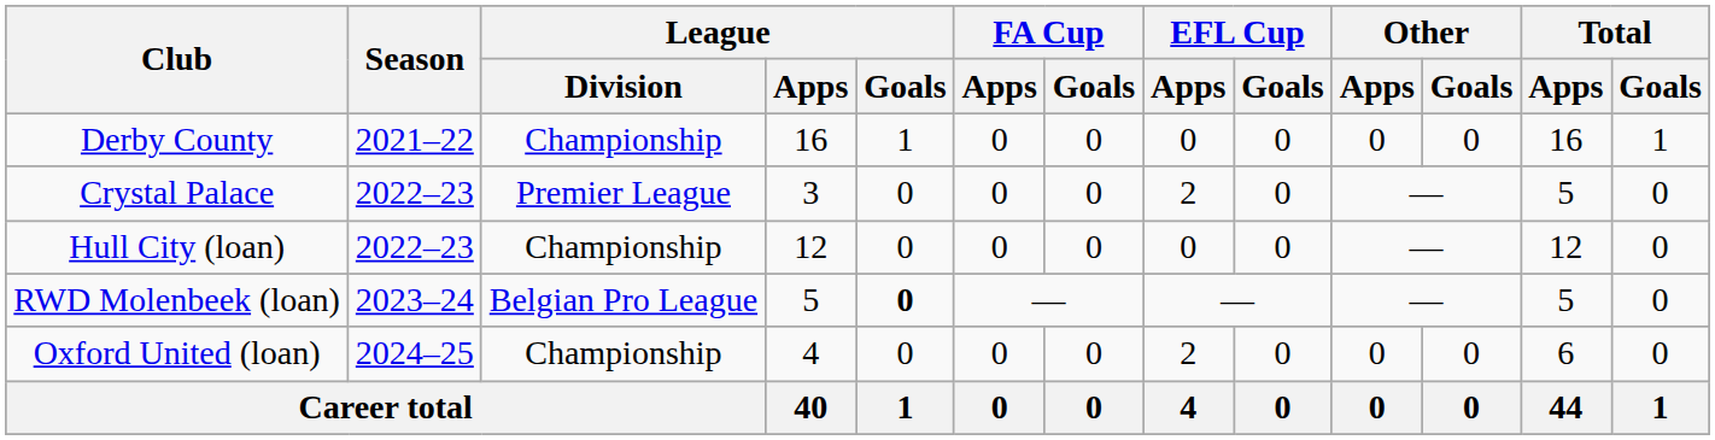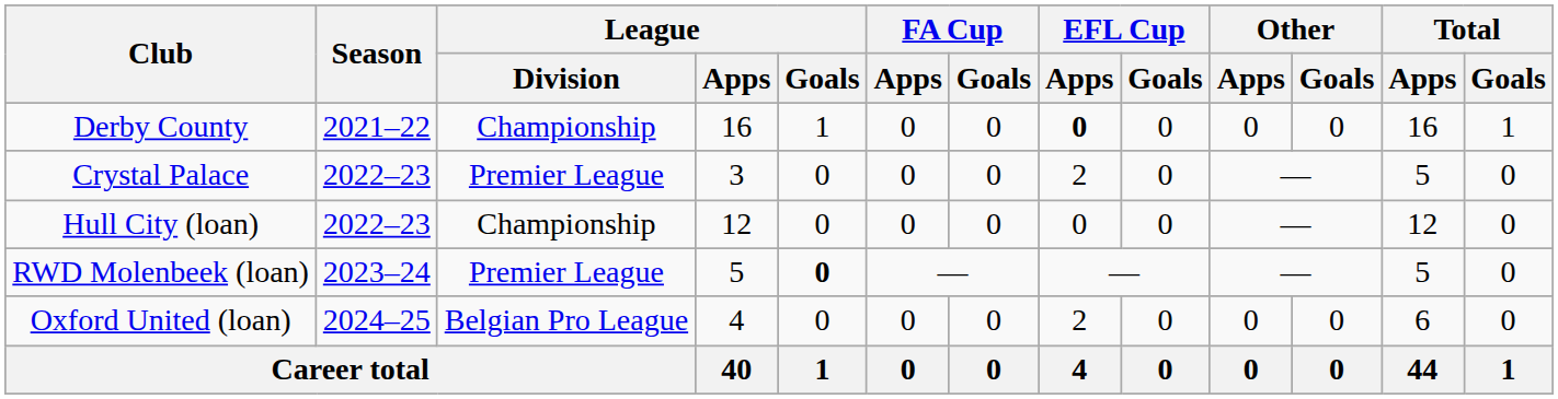 <table class=wikitable style=text-align:center>
 <tr>
 <th rowspan=2>Club</th>
 <th rowspan=2>Season</th>
 <th colspan=3>League</th>
 <th colspan=2><a href='#'>FA Cup</a></th>
 <th colspan=2><a href='#'>EFL Cup</a></th>
 <th colspan=2>Other</th>
 <th colspan=2>Total</th>
 </tr>
 <tr>
 <th>Division</th>
 <th>Apps</th>
 <th>Goals</th>
 <th>Apps</th>
 <th>Goals</th>
 <th>Apps</th>
 <th>Goals</th>
 <th>Apps</th>
 <th>Goals</th>
 <th>Apps</th>
 <th>Goals</th>
 </tr>
 <tr>
 <td><a href='#'>Derby County</a></td>
 <td><a href='#'>2021–22</a></td>
 <td><a href='#'>Championship</a></td>
 <td>16</td>
 <td>1</td>
 <td>0</td>
 <td>0</td>
-<td>0</td>
+<td><strong>0</strong></td>
 <td>0</td>
 <td>0</td>
 <td>0</td>
 <td>16</td>
 <td>1</td>
 </tr>
 <tr>
 <td><a href='#'>Crystal Palace</a></td>
 <td><a href='#'>2022–23</a></td>
 <td><a href='#'>Premier League</a></td>
 <td>3</td>
 <td>0</td>
 <td>0</td>
 <td>0</td>
 <td>2</td>
 <td>0</td>
 <td colspan="2">—</td>
 <td>5</td>
 <td>0</td>
 </tr>
 <tr>
 <td><a href='#'>Hull City</a> (loan)</td>
 <td><a href='#'>2022–23</a></td>
 <td>Championship</td>
 <td>12</td>
 <td>0</td>
 <td>0</td>
 <td>0</td>
 <td>0</td>
 <td>0</td>
 <td colspan="2">—</td>
 <td>12</td>
 <td>0</td>
 </tr>
 <tr>
 <td><a href='#'>RWD Molenbeek</a> (loan)</td>
 <td><a href='#'>2023–24</a></td>
-<td><a href='#'>Belgian Pro League</a></td>
+<td><a href='#'>Premier League</a></td>
 <td>5</td>
 <td><strong>0</strong></td>
 <td colspan="2">—</td>
 <td colspan="2">—</td>
 <td colspan="2">—</td>
 <td>5</td>
 <td>0</td>
 </tr>
 <tr>
 <td><a href='#'>Oxford United</a> (loan)</td>
 <td><a href='#'>2024–25</a></td>
-<td>Championship</td>
+<td><a href='#'>Belgian Pro League</a></td>
 <td>4</td>
 <td>0</td>
 <td>0</td>
 <td>0</td>
 <td>2</td>
 <td>0</td>
 <td>0</td>
 <td>0</td>
 <td>6</td>
 <td>0</td>
 </tr>
 <tr>
 <th colspan=3>Career total</th>
 <th>40</th>
 <th>1</th>
 <th>0</th>
 <th>0</th>
 <th>4</th>
 <th>0</th>
 <th>0</th>
 <th>0</th>
 <th>44</th>
 <th>1</th>
 </tr>
 </table>
